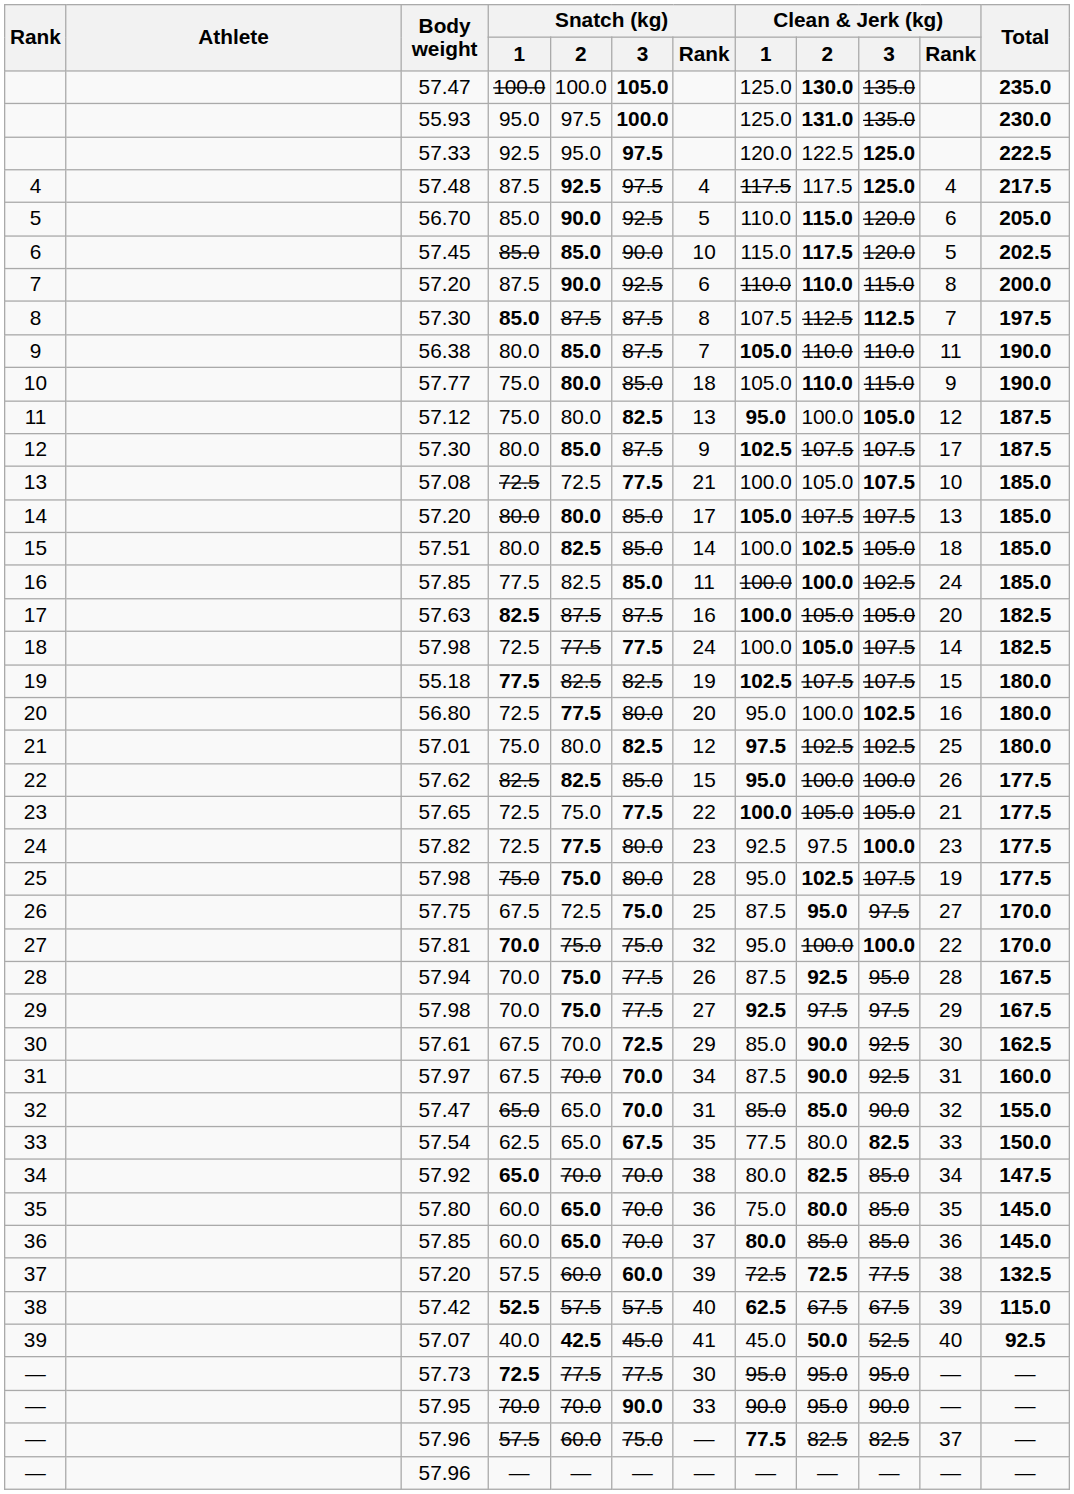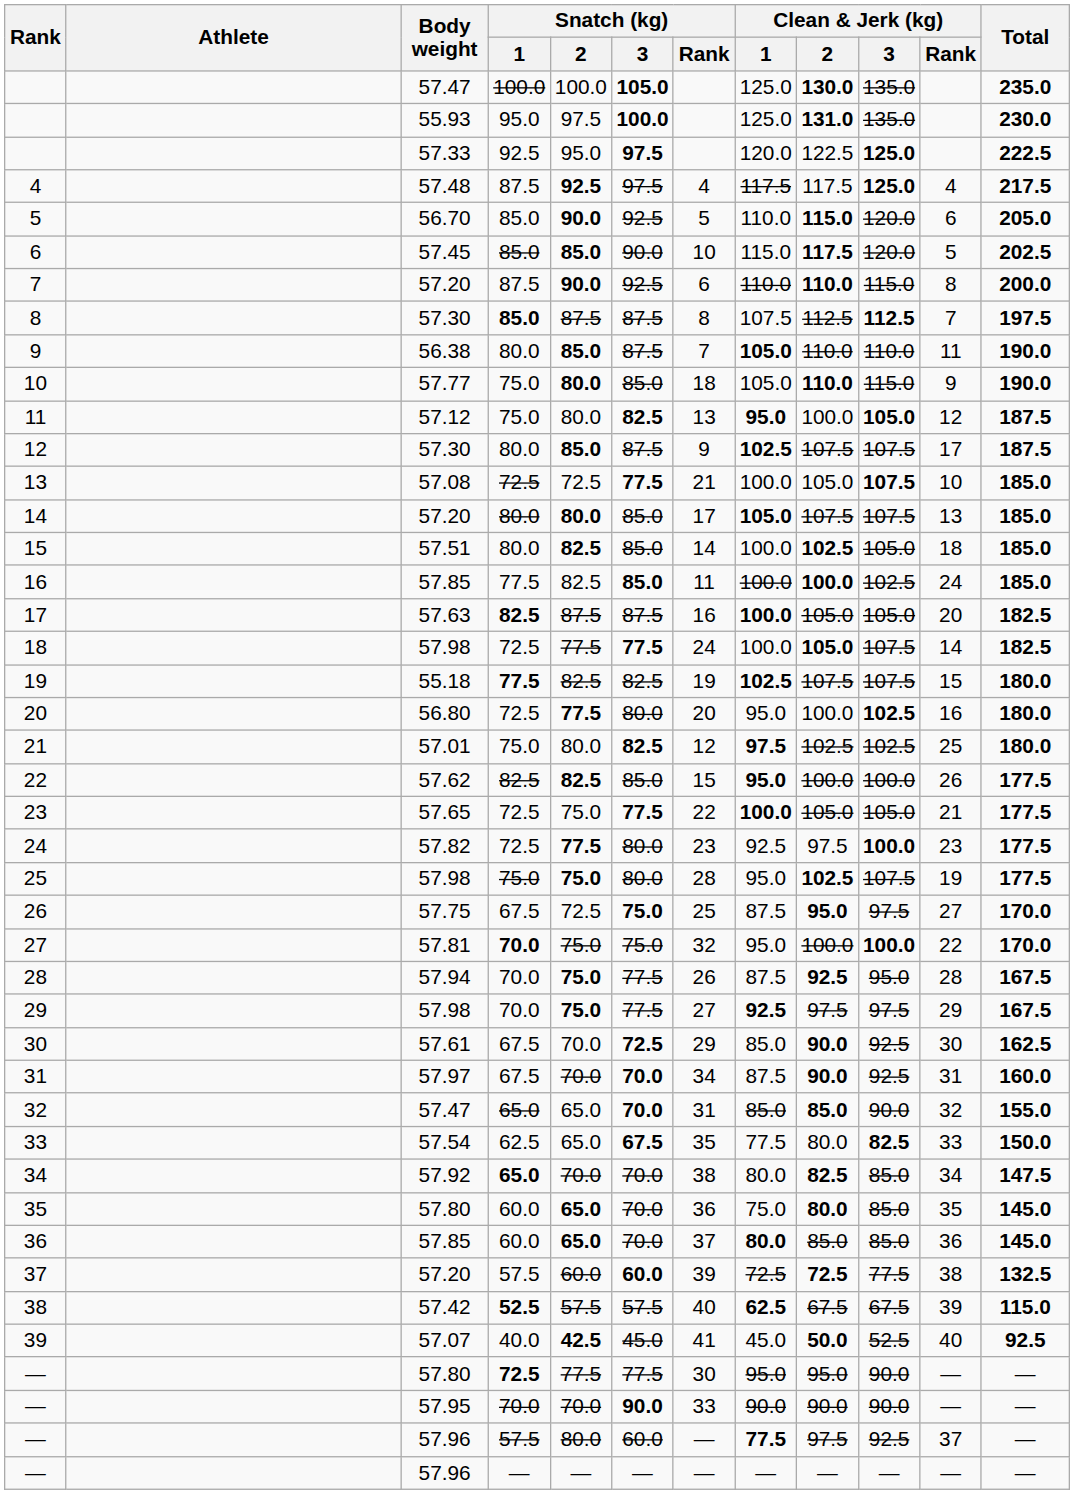 <table class = "wikitable" style="text-align:center;">
 <tr>
 <th rowspan=2 width=40>Rank</th>
 <th rowspan=2 width=250>Athlete</th>
 <th rowspan=2 width=60>Body weight</th>
 <th colspan=4>Snatch (kg)</th>
 <th colspan=4>Clean & Jerk (kg)</th>
 <th rowspan=2 width=60>Total</th>
 </tr>
 <tr>
 <th width=40>1</th>
 <th width=40>2</th>
 <th width=40>3</th>
 <th width=40>Rank</th>
 <th width=40>1</th>
 <th width=40>2</th>
 <th width=40>3</th>
 <th width=40>Rank</th>
 </tr>
 <tr>
 <td></td>
 <td align=left></td>
 <td>57.47</td>
 <td><s>100.0 </s></td>
 <td>100.0</td>
 <td><strong>105.0</strong></td>
 <td></td>
 <td>125.0</td>
 <td><strong>130.0</strong></td>
 <td><s>135.0 </s></td>
 <td></td>
 <td><strong>235.0</strong></td>
 </tr>
 <tr>
 <td></td>
 <td align=left></td>
 <td>55.93</td>
 <td>95.0</td>
 <td>97.5</td>
 <td><strong>100.0</strong></td>
 <td></td>
 <td>125.0</td>
 <td><strong>131.0</strong></td>
 <td><s>135.0 </s></td>
 <td></td>
 <td><strong>230.0</strong></td>
 </tr>
 <tr>
 <td></td>
 <td align=left></td>
 <td>57.33</td>
 <td>92.5</td>
 <td>95.0</td>
 <td><strong>97.5</strong></td>
 <td></td>
 <td>120.0</td>
 <td>122.5</td>
 <td><strong>125.0</strong></td>
 <td></td>
 <td><strong>222.5</strong></td>
 </tr>
 <tr>
 <td>4</td>
 <td align=left></td>
 <td>57.48</td>
 <td>87.5</td>
 <td><strong>92.5</strong></td>
 <td><s>97.5 </s></td>
 <td>4</td>
 <td><s>117.5 </s></td>
 <td>117.5</td>
 <td><strong>125.0</strong></td>
 <td>4</td>
 <td><strong>217.5</strong></td>
 </tr>
 <tr>
 <td>5</td>
 <td align=left></td>
 <td>56.70</td>
 <td>85.0</td>
 <td><strong>90.0</strong></td>
 <td><s>92.5 </s></td>
 <td>5</td>
 <td>110.0</td>
 <td><strong>115.0</strong></td>
 <td><s>120.0 </s></td>
 <td>6</td>
 <td><strong>205.0</strong></td>
 </tr>
 <tr>
 <td>6</td>
 <td align=left></td>
 <td>57.45</td>
 <td><s>85.0 </s></td>
 <td><strong>85.0</strong></td>
 <td><s>90.0 </s></td>
 <td>10</td>
 <td>115.0</td>
 <td><strong>117.5</strong></td>
 <td><s>120.0 </s></td>
 <td>5</td>
 <td><strong>202.5</strong></td>
 </tr>
 <tr>
 <td>7</td>
 <td align=left></td>
 <td>57.20</td>
 <td>87.5</td>
 <td><strong>90.0</strong></td>
 <td><s>92.5 </s></td>
 <td>6</td>
 <td><s>110.0 </s></td>
 <td><strong>110.0</strong></td>
 <td><s>115.0 </s></td>
 <td>8</td>
 <td><strong>200.0</strong></td>
 </tr>
 <tr>
 <td>8</td>
 <td align=left></td>
 <td>57.30</td>
 <td><strong>85.0</strong></td>
 <td><s>87.5</s></td>
 <td><s>87.5 </s></td>
 <td>8</td>
 <td>107.5</td>
 <td><s>112.5 </s></td>
 <td><strong>112.5</strong></td>
 <td>7</td>
 <td><strong>197.5</strong></td>
 </tr>
 <tr>
 <td>9</td>
 <td align=left></td>
 <td>56.38</td>
 <td>80.0</td>
 <td><strong>85.0</strong></td>
 <td><s>87.5 </s></td>
 <td>7</td>
 <td><strong>105.0</strong></td>
 <td><s>110.0</s></td>
 <td><s>110.0 </s></td>
 <td>11</td>
 <td><strong>190.0</strong></td>
 </tr>
 <tr>
 <td>10</td>
 <td align=left></td>
 <td>57.77</td>
 <td>75.0</td>
 <td><strong>80.0</strong></td>
 <td><s>85.0 </s></td>
 <td>18</td>
 <td>105.0</td>
 <td><strong>110.0</strong></td>
 <td><s>115.0 </s></td>
 <td>9</td>
 <td><strong>190.0</strong></td>
 </tr>
 <tr>
 <td>11</td>
 <td align=left></td>
 <td>57.12</td>
 <td>75.0</td>
 <td>80.0</td>
 <td><strong>82.5</strong></td>
 <td>13</td>
 <td><strong>95.0</strong></td>
 <td>100.0</td>
 <td><strong>105.0</strong></td>
 <td>12</td>
 <td><strong>187.5</strong></td>
 </tr>
 <tr>
 <td>12</td>
 <td align=left></td>
 <td>57.30</td>
 <td>80.0</td>
 <td><strong>85.0</strong></td>
 <td><s>87.5 </s></td>
 <td>9</td>
 <td><strong>102.5</strong></td>
 <td><s>107.5 </s></td>
 <td><s>107.5 </s></td>
 <td>17</td>
 <td><strong>187.5</strong></td>
 </tr>
 <tr>
 <td>13</td>
 <td align=left></td>
 <td>57.08</td>
 <td><s>72.5 </s></td>
 <td>72.5</td>
 <td><strong>77.5</strong></td>
 <td>21</td>
 <td>100.0</td>
 <td>105.0</td>
 <td><strong>107.5</strong></td>
 <td>10</td>
 <td><strong>185.0</strong></td>
 </tr>
 <tr>
 <td>14</td>
 <td align=left></td>
 <td>57.20</td>
 <td><s>80.0 </s></td>
 <td><strong>80.0</strong></td>
 <td><s>85.0 </s></td>
 <td>17</td>
 <td><strong>105.0</strong></td>
 <td><s>107.5 </s></td>
 <td><s>107.5 </s></td>
 <td>13</td>
 <td><strong>185.0</strong></td>
 </tr>
 <tr>
 <td>15</td>
 <td align=left></td>
 <td>57.51</td>
 <td>80.0</td>
 <td><strong>82.5</strong></td>
 <td><s>85.0 </s></td>
 <td>14</td>
 <td>100.0</td>
 <td><strong>102.5</strong></td>
 <td><s>105.0 </s></td>
 <td>18</td>
 <td><strong>185.0</strong></td>
 </tr>
 <tr>
 <td>16</td>
 <td align=left></td>
 <td>57.85</td>
 <td>77.5</td>
 <td>82.5</td>
 <td><strong>85.0</strong></td>
 <td>11</td>
 <td><s>100.0 </s></td>
 <td><strong>100.0</strong></td>
 <td><s>102.5 </s></td>
 <td>24</td>
 <td><strong>185.0</strong></td>
 </tr>
 <tr>
 <td>17</td>
 <td align=left></td>
 <td>57.63</td>
 <td><strong>82.5</strong></td>
 <td><s>87.5 </s></td>
 <td><s>87.5 </s></td>
 <td>16</td>
 <td><strong>100.0</strong></td>
 <td><s>105.0 </s></td>
 <td><s>105.0 </s></td>
 <td>20</td>
 <td><strong>182.5</strong></td>
 </tr>
 <tr>
 <td>18</td>
 <td align=left></td>
 <td>57.98</td>
 <td>72.5</td>
 <td><s>77.5 </s></td>
 <td><strong>77.5</strong></td>
 <td>24</td>
 <td>100.0</td>
 <td><strong>105.0</strong></td>
 <td><s>107.5 </s></td>
 <td>14</td>
 <td><strong>182.5</strong></td>
 </tr>
 <tr>
 <td>19</td>
 <td align=left></td>
 <td>55.18</td>
 <td><strong>77.5</strong></td>
 <td><s>82.5 </s></td>
 <td><s>82.5 </s></td>
 <td>19</td>
 <td><strong>102.5</strong></td>
 <td><s>107.5 </s></td>
 <td><s>107.5 </s></td>
 <td>15</td>
 <td><strong>180.0</strong></td>
 </tr>
 <tr>
 <td>20</td>
 <td align=left></td>
 <td>56.80</td>
 <td>72.5</td>
 <td><strong>77.5</strong></td>
 <td><s>80.0 </s></td>
 <td>20</td>
 <td>95.0</td>
 <td>100.0</td>
 <td><strong>102.5</strong></td>
 <td>16</td>
 <td><strong>180.0</strong></td>
 </tr>
 <tr>
 <td>21</td>
 <td align=left></td>
 <td>57.01</td>
 <td>75.0</td>
 <td>80.0</td>
 <td><strong>82.5</strong></td>
 <td>12</td>
 <td><strong>97.5</strong></td>
 <td><s>102.5 </s></td>
 <td><s>102.5 </s></td>
 <td>25</td>
 <td><strong>180.0</strong></td>
 </tr>
 <tr>
 <td>22</td>
 <td align=left></td>
 <td>57.62</td>
 <td><s>82.5 </s></td>
 <td><strong>82.5</strong></td>
 <td><s>85.0 </s></td>
 <td>15</td>
 <td><strong>95.0</strong></td>
 <td><s>100.0 </s></td>
 <td><s>100.0 </s></td>
 <td>26</td>
 <td><strong>177.5</strong></td>
 </tr>
 <tr>
 <td>23</td>
 <td align=left></td>
 <td>57.65</td>
 <td>72.5</td>
 <td>75.0</td>
 <td><strong>77.5</strong></td>
 <td>22</td>
 <td><strong>100.0</strong></td>
 <td><s>105.0 </s></td>
 <td><s>105.0 </s></td>
 <td>21</td>
 <td><strong>177.5</strong></td>
 </tr>
 <tr>
 <td>24</td>
 <td align=left></td>
 <td>57.82</td>
 <td>72.5</td>
 <td><strong>77.5</strong></td>
 <td><s>80.0 </s></td>
 <td>23</td>
 <td>92.5</td>
 <td>97.5</td>
 <td><strong>100.0</strong></td>
 <td>23</td>
 <td><strong>177.5</strong></td>
 </tr>
 <tr>
 <td>25</td>
 <td align=left></td>
 <td>57.98</td>
 <td><s>75.0 </s></td>
 <td><strong>75.0</strong></td>
 <td><s>80.0 </s></td>
 <td>28</td>
 <td>95.0</td>
 <td><strong>102.5</strong></td>
 <td><s>107.5 </s></td>
 <td>19</td>
 <td><strong>177.5</strong></td>
 </tr>
 <tr>
 <td>26</td>
 <td align=left></td>
 <td>57.75</td>
 <td>67.5</td>
 <td>72.5</td>
 <td><strong>75.0</strong></td>
 <td>25</td>
 <td>87.5</td>
 <td><strong>95.0</strong></td>
 <td><s>97.5 </s></td>
 <td>27</td>
 <td><strong>170.0</strong></td>
 </tr>
 <tr>
 <td>27</td>
 <td align=left></td>
 <td>57.81</td>
 <td><strong>70.0</strong></td>
 <td><s>75.0 </s></td>
 <td><s>75.0 </s></td>
 <td>32</td>
 <td>95.0</td>
 <td><s>100.0 </s></td>
 <td><strong>100.0</strong></td>
 <td>22</td>
 <td><strong>170.0</strong></td>
 </tr>
 <tr>
 <td>28</td>
 <td align=left></td>
 <td>57.94</td>
 <td>70.0</td>
 <td><strong>75.0</strong></td>
 <td><s>77.5 </s></td>
 <td>26</td>
 <td>87.5</td>
 <td><strong>92.5</strong></td>
 <td><s>95.0 </s></td>
 <td>28</td>
 <td><strong>167.5</strong></td>
 </tr>
 <tr>
 <td>29</td>
 <td align=left></td>
 <td>57.98</td>
 <td>70.0</td>
 <td><strong>75.0</strong></td>
 <td><s>77.5 </s></td>
 <td>27</td>
 <td><strong>92.5</strong></td>
 <td><s>97.5 </s></td>
 <td><s>97.5 </s></td>
 <td>29</td>
 <td><strong>167.5</strong></td>
 </tr>
 <tr>
 <td>30</td>
 <td align=left></td>
 <td>57.61</td>
 <td>67.5</td>
 <td>70.0</td>
 <td><strong>72.5</strong></td>
 <td>29</td>
 <td>85.0</td>
 <td><strong>90.0</strong></td>
 <td><s>92.5 </s></td>
 <td>30</td>
 <td><strong>162.5</strong></td>
 </tr>
 <tr>
 <td>31</td>
 <td align=left></td>
 <td>57.97</td>
 <td>67.5</td>
 <td><s>70.0 </s></td>
 <td><strong>70.0</strong></td>
 <td>34</td>
 <td>87.5</td>
 <td><strong>90.0</strong></td>
 <td><s>92.5 </s></td>
 <td>31</td>
 <td><strong>160.0</strong></td>
 </tr>
 <tr>
 <td>32</td>
 <td align=left></td>
 <td>57.47</td>
 <td><s>65.0 </s></td>
 <td>65.0</td>
 <td><strong>70.0</strong></td>
 <td>31</td>
 <td><s>85.0 </s></td>
 <td><strong>85.0</strong></td>
 <td><s>90.0 </s></td>
 <td>32</td>
 <td><strong>155.0</strong></td>
 </tr>
 <tr>
 <td>33</td>
 <td align=left></td>
 <td>57.54</td>
 <td>62.5</td>
 <td>65.0</td>
 <td><strong>67.5</strong></td>
 <td>35</td>
 <td>77.5</td>
 <td>80.0</td>
 <td><strong>82.5</strong></td>
 <td>33</td>
 <td><strong>150.0</strong></td>
 </tr>
 <tr>
 <td>34</td>
 <td align=left></td>
 <td>57.92</td>
 <td><strong>65.0</strong></td>
 <td><s>70.0 </s></td>
 <td><s>70.0 </s></td>
 <td>38</td>
 <td>80.0</td>
 <td><strong>82.5</strong></td>
 <td><s>85.0 </s></td>
 <td>34</td>
 <td><strong>147.5</strong></td>
 </tr>
 <tr>
 <td>35</td>
 <td align=left></td>
 <td>57.80</td>
 <td>60.0</td>
 <td><strong>65.0</strong></td>
 <td><s>70.0 </s></td>
 <td>36</td>
 <td>75.0</td>
 <td><strong>80.0</strong></td>
 <td><s>85.0 </s></td>
 <td>35</td>
 <td><strong>145.0</strong></td>
 </tr>
 <tr>
 <td>36</td>
 <td align=left></td>
 <td>57.85</td>
 <td>60.0</td>
 <td><strong>65.0</strong></td>
 <td><s>70.0 </s></td>
 <td>37</td>
 <td><strong>80.0</strong></td>
 <td><s>85.0 </s></td>
 <td><s>85.0 </s></td>
 <td>36</td>
 <td><strong>145.0</strong></td>
 </tr>
 <tr>
 <td>37</td>
 <td align=left></td>
 <td>57.20</td>
 <td>57.5</td>
 <td><s>60.0 </s></td>
 <td><strong>60.0</strong></td>
 <td>39</td>
 <td><s>72.5 </s></td>
 <td><strong>72.5</strong></td>
 <td><s>77.5 </s></td>
 <td>38</td>
 <td><strong>132.5</strong></td>
 </tr>
 <tr>
 <td>38</td>
 <td align=left></td>
 <td>57.42</td>
 <td><strong>52.5</strong></td>
 <td><s>57.5 </s></td>
 <td><s>57.5 </s></td>
 <td>40</td>
 <td><strong>62.5</strong></td>
 <td><s>67.5 </s></td>
 <td><s>67.5 </s></td>
 <td>39</td>
 <td><strong>115.0</strong></td>
 </tr>
 <tr>
 <td>39</td>
 <td align=left></td>
 <td>57.07</td>
 <td>40.0</td>
 <td><strong>42.5</strong></td>
 <td><s>45.0 </s></td>
 <td>41</td>
 <td>45.0</td>
 <td><strong>50.0</strong></td>
 <td><s>52.5 </s></td>
 <td>40</td>
 <td><strong>92.5</strong></td>
 </tr>
 <tr>
 <td>—</td>
 <td align=left></td>
-<td>57.73</td>
+<td>57.80</td>
 <td><strong>72.5</strong></td>
 <td><s>77.5</s></td>
 <td><s>77.5 </s></td>
 <td>30</td>
 <td><s>95.0</s></td>
 <td><s>95.0</s></td>
-<td><s>95.0 </s></td>
+<td><s>90.0 </s></td>
 <td>—</td>
 <td>—</td>
 </tr>
 <tr>
 <td>—</td>
 <td align=left></td>
 <td>57.95</td>
 <td><s>70.0</s></td>
 <td><s>70.0 </s></td>
 <td><strong>90.0</strong></td>
 <td>33</td>
 <td><s>90.0</s></td>
-<td><s>95.0</s></td>
+<td><s>90.0</s></td>
 <td><s>90.0 </s></td>
 <td>—</td>
 <td>—</td>
 </tr>
 <tr>
 <td>—</td>
 <td align=left></td>
 <td>57.96</td>
 <td><s>57.5</s></td>
-<td><s>60.0</s></td>
-<td><s>75.0 </s></td>
+<td><s>80.0</s></td>
+<td><s>60.0 </s></td>
 <td>—</td>
 <td><strong>77.5</strong></td>
-<td><s>82.5</s></td>
-<td><s>82.5 </s></td>
+<td><s>97.5</s></td>
+<td><s>92.5 </s></td>
 <td>37</td>
 <td>—</td>
 </tr>
 <tr>
 <td>—</td>
 <td align=left></td>
 <td>57.96</td>
 <td>—</td>
 <td>—</td>
 <td>—</td>
 <td>—</td>
 <td>—</td>
 <td>—</td>
 <td>—</td>
 <td>—</td>
 <td>—</td>
 </tr>
 </table>
